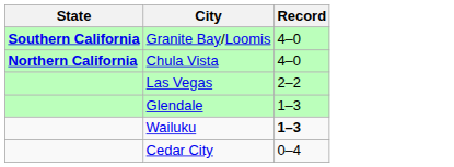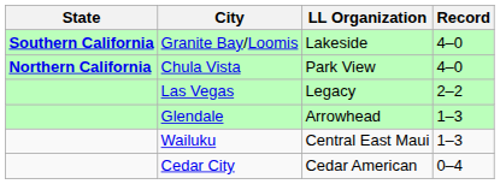 <table class="wikitable">
 <tr>
 <th>State</th>
 <th>City</th>
+<th>LL Organization</th>
 <th>Record</th>
 </tr>
 <tr style="background:#bfb;">
 <td><strong> <a href='#'>Southern California</a></strong></td>
 <td><a href='#'>Granite Bay</a>/<a href='#'>Loomis</a></td>
+<td>Lakeside</td>
 <td>4–0</td>
 </tr>
 <tr style="background:#bfb;">
 <td><strong> <a href='#'>Northern California</a></strong></td>
 <td><a href='#'>Chula Vista</a></td>
+<td>Park View</td>
 <td>4–0</td>
 </tr>
 <tr style="background:#bfb;">
 <td><strong></strong></td>
 <td><a href='#'>Las Vegas</a></td>
+<td>Legacy</td>
 <td>2–2</td>
 </tr>
 <tr style="background:#bfb;">
 <td><strong></strong></td>
 <td><a href='#'>Glendale</a></td>
+<td>Arrowhead</td>
 <td>1–3</td>
 </tr>
 <tr>
 <td><strong></strong></td>
 <td><a href='#'>Wailuku</a></td>
-<td><strong>1–3</strong></td>
+<td>Central East Maui</td>
+<td>1–3</td>
 </tr>
 <tr>
 <td><strong></strong></td>
 <td><a href='#'>Cedar City</a></td>
+<td>Cedar American</td>
 <td>0–4</td>
 </tr>
 </table>
